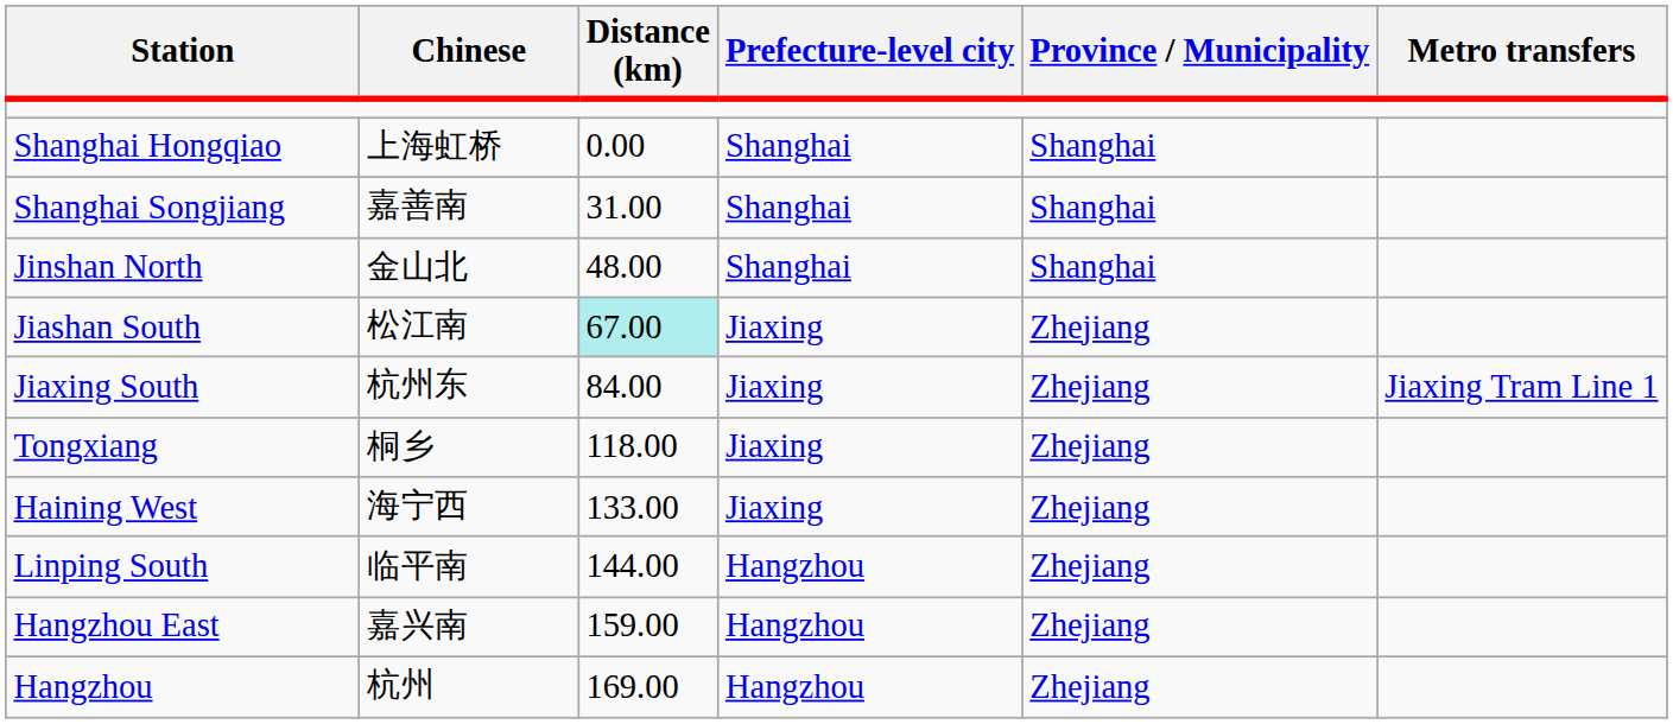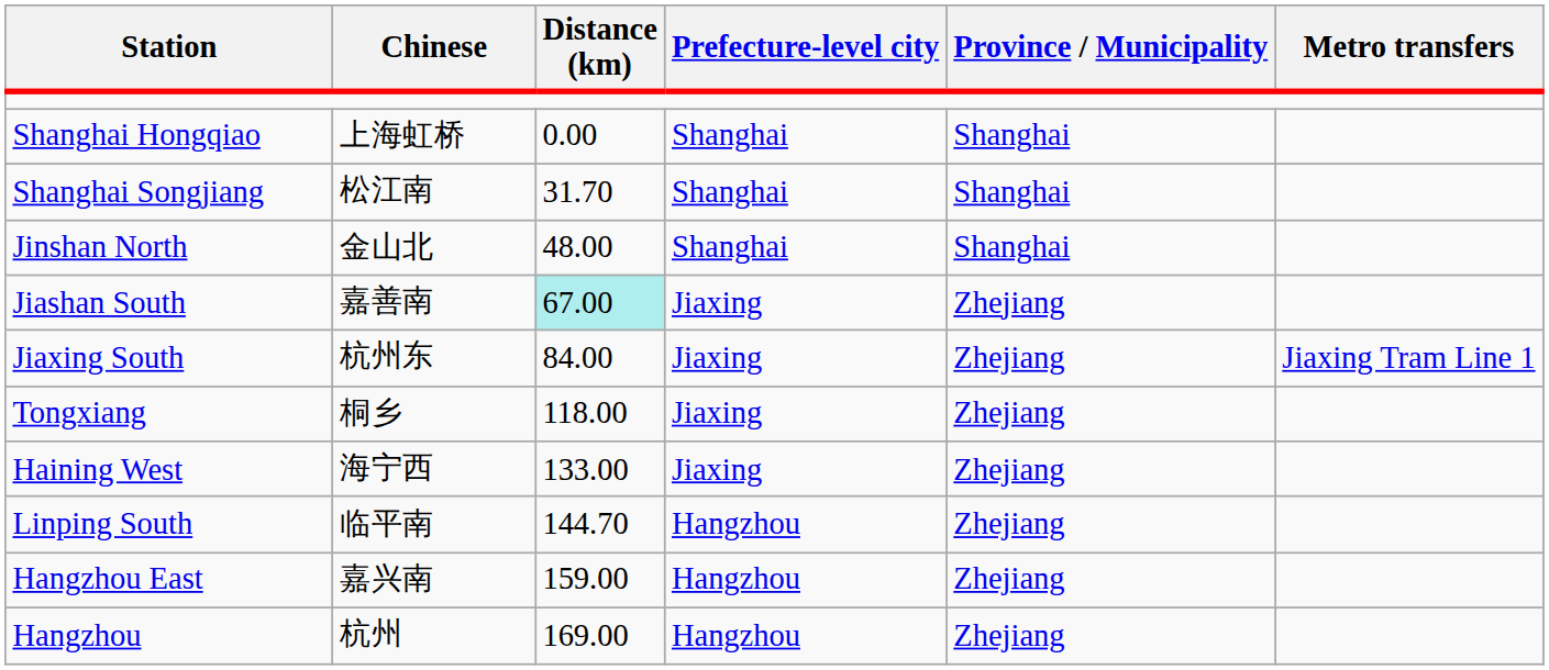 <table class="wikitable" rules="all">
 <tr>
 <th style="width:10em; border-bottom:3px solid red;">Station</th>
 <th style="width:6em; border-bottom:3px solid red;">Chinese</th>
 <th style="width:2.5em; border-bottom:3px solid red;">Distance<br>(km)</th>
 <th style="border-bottom:3px solid red;" colspan=><a href='#'>Prefecture-level city</a></th>
 <th style="border-bottom:3px solid red;" colspan=><a href='#'>Province</a> / <a href='#'>Municipality</a></th>
 <th style="border-bottom:3px solid red;" colspan=>Metro transfers</th>
 </tr>
 <tr>
 <td colspan=9></td>
 </tr>
 <tr>
 <td><a href='#'>Shanghai Hongqiao</a></td>
 <td>上海虹桥</td>
 <td>0.00</td>
 <td><a href='#'>Shanghai</a></td>
 <td><a href='#'>Shanghai</a></td>
 <td>   </td>
 </tr>
 <tr>
 <td><a href='#'>Shanghai Songjiang</a></td>
-<td>嘉善南</td>
-<td>31.00</td>
+<td>松江南</td>
+<td>31.70</td>
 <td><a href='#'>Shanghai</a></td>
 <td><a href='#'>Shanghai</a></td>
 <td> </td>
 </tr>
 <tr>
 <td><a href='#'>Jinshan North</a></td>
 <td>金山北</td>
 <td>48.00</td>
 <td><a href='#'>Shanghai</a></td>
 <td><a href='#'>Shanghai</a></td>
 <td></td>
 </tr>
 <tr>
 <td><a href='#'>Jiashan South</a></td>
-<td>松江南</td>
+<td>嘉善南</td>
 <td style="background: paleturquoise;">67.00</td>
 <td><a href='#'>Jiaxing</a></td>
 <td><a href='#'>Zhejiang</a></td>
 <td></td>
 </tr>
 <tr>
 <td><a href='#'>Jiaxing South</a></td>
 <td>杭州东</td>
 <td>84.00</td>
 <td><a href='#'>Jiaxing</a></td>
 <td><a href='#'>Zhejiang</a></td>
 <td>  <a href='#'>Jiaxing Tram Line 1</a></td>
 </tr>
 <tr>
 <td><a href='#'>Tongxiang</a></td>
 <td>桐乡</td>
 <td>118.00</td>
 <td><a href='#'>Jiaxing</a></td>
 <td><a href='#'>Zhejiang</a></td>
 <td></td>
 </tr>
 <tr>
 <td><a href='#'>Haining West</a></td>
 <td>海宁西</td>
 <td>133.00</td>
 <td><a href='#'>Jiaxing</a></td>
 <td><a href='#'>Zhejiang</a></td>
 <td> </td>
 </tr>
 <tr>
 <td><a href='#'>Linping South</a></td>
 <td>临平南</td>
-<td>144.00</td>
+<td>144.70</td>
 <td><a href='#'>Hangzhou</a></td>
 <td><a href='#'>Zhejiang</a></td>
 <td>  </td>
 </tr>
 <tr>
 <td><a href='#'>Hangzhou East</a></td>
 <td>嘉兴南</td>
 <td>159.00</td>
 <td><a href='#'>Hangzhou</a></td>
 <td><a href='#'>Zhejiang</a></td>
 <td>    </td>
 </tr>
 <tr>
 <td><a href='#'>Hangzhou</a></td>
 <td>杭州</td>
 <td>169.00</td>
 <td><a href='#'>Hangzhou</a></td>
 <td><a href='#'>Zhejiang</a></td>
 <td>  </td>
 </tr>
 </table>
